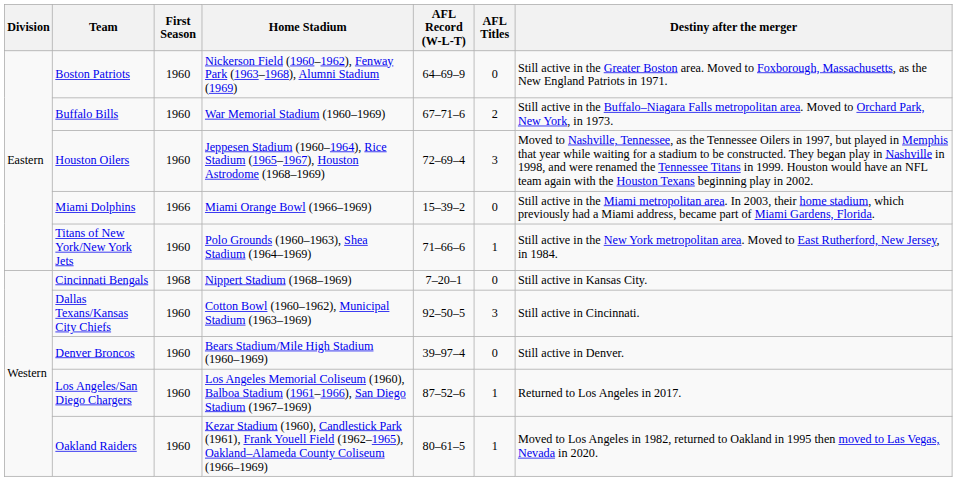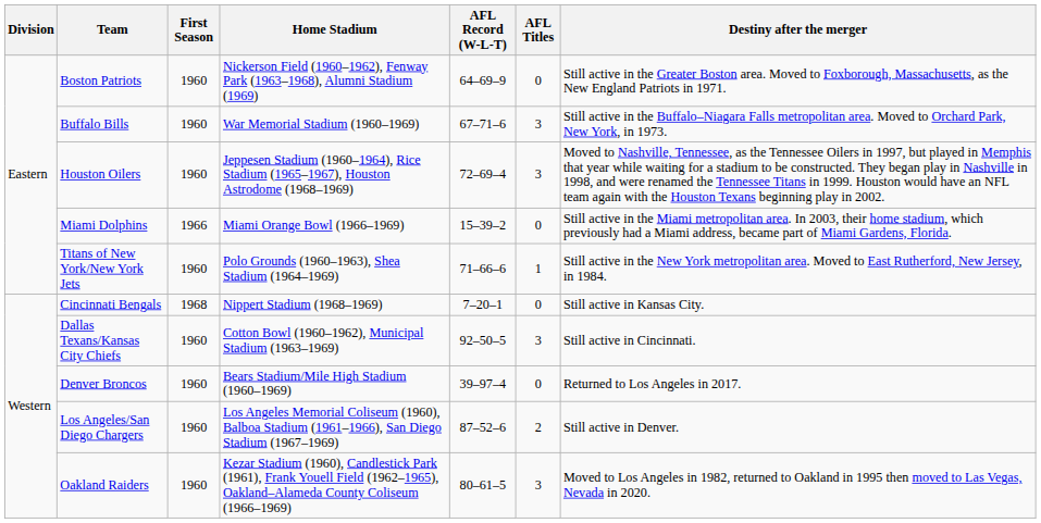 <table class="wikitable sortable" style="text-align:left">
 <tr>
 <th>Division</th>
 <th>Team</th>
 <th>First Season</th>
 <th>Home Stadium</th>
 <th>AFL Record (W-L-T)</th>
 <th>AFL Titles</th>
 <th class="unsortable">Destiny after the merger</th>
 </tr>
 <tr>
 <td rowspan=5>Eastern</td>
 <td><a href='#'>Boston Patriots</a></td>
 <td align="center">1960</td>
 <td><a href='#'>Nickerson Field</a> (<a href='#'>1960</a>–<a href='#'>1962</a>), <a href='#'>Fenway Park</a> (<a href='#'>1963</a>–<a href='#'>1968</a>), <a href='#'>Alumni Stadium</a> (<a href='#'>1969</a>)</td>
 <td align="center">64–69–9</td>
 <td align="center">0</td>
 <td>Still active in the <a href='#'>Greater Boston</a> area. Moved to <a href='#'>Foxborough, Massachusetts</a>, as the New England Patriots in 1971.</td>
 </tr>
 <tr>
 <td><a href='#'>Buffalo Bills</a></td>
 <td align="center">1960</td>
 <td><a href='#'>War Memorial Stadium</a> (1960–1969)</td>
 <td align="center">67–71–6</td>
-<td align="center">2</td>
+<td align="center">3</td>
 <td>Still active in the <a href='#'>Buffalo–Niagara Falls metropolitan area</a>. Moved to <a href='#'>Orchard Park, New York</a>, in 1973.</td>
 </tr>
 <tr>
 <td><a href='#'>Houston Oilers</a></td>
 <td align="center">1960</td>
 <td><a href='#'>Jeppesen Stadium</a> (1960–<a href='#'>1964</a>), <a href='#'>Rice Stadium</a> (<a href='#'>1965</a>–<a href='#'>1967</a>), <a href='#'>Houston Astrodome</a> (1968–1969)</td>
 <td align="center">72–69–4</td>
 <td align="center">3</td>
 <td>Moved to <a href='#'>Nashville, Tennessee</a>, as the Tennessee Oilers in 1997, but played in <a href='#'>Memphis</a> that year while waiting for a stadium to be constructed. They began play in <a href='#'>Nashville</a> in 1998, and were renamed the <a href='#'>Tennessee Titans</a> in 1999. Houston would have an NFL team again with the <a href='#'>Houston Texans</a> beginning play in 2002.</td>
 </tr>
 <tr>
 <td><a href='#'>Miami Dolphins</a></td>
 <td align="center">1966</td>
 <td><a href='#'>Miami Orange Bowl</a> (1966–1969)</td>
 <td align="center">15–39–2</td>
 <td align="center">0</td>
 <td>Still active in the <a href='#'>Miami metropolitan area</a>. In 2003, their <a href='#'>home stadium</a>, which previously had a Miami address, became part of <a href='#'>Miami Gardens, Florida</a>.</td>
 </tr>
 <tr>
 <td><a href='#'>Titans of New York/New York Jets</a></td>
 <td align="center">1960</td>
 <td><a href='#'>Polo Grounds</a> (1960–1963), <a href='#'>Shea Stadium</a> (1964–1969)</td>
 <td align="center">71–66–6</td>
 <td align="center">1</td>
 <td>Still active in the <a href='#'>New York metropolitan area</a>. Moved to <a href='#'>East Rutherford, New Jersey</a>, in 1984.</td>
 </tr>
 <tr>
 <td rowspan=5>Western</td>
 <td><a href='#'>Cincinnati Bengals</a></td>
 <td align="center">1968</td>
 <td><a href='#'>Nippert Stadium</a> (1968–1969)</td>
 <td align="center">7–20–1</td>
 <td align="center">0</td>
 <td>Still active in Kansas City.</td>
 </tr>
 <tr>
 <td><a href='#'>Dallas Texans/Kansas City Chiefs</a></td>
 <td align="center">1960</td>
 <td><a href='#'>Cotton Bowl</a> (1960–1962), <a href='#'>Municipal Stadium</a> (1963–1969)</td>
 <td align="center">92–50–5</td>
 <td align="center">3</td>
 <td>Still active in Cincinnati.</td>
 </tr>
 <tr>
 <td><a href='#'>Denver Broncos</a></td>
 <td align="center">1960</td>
 <td><a href='#'>Bears Stadium/Mile High Stadium</a> (1960–1969)</td>
 <td align="center">39–97–4</td>
 <td align="center">0</td>
-<td>Still active in Denver.</td>
+<td>Returned to Los Angeles in 2017.</td>
 </tr>
 <tr>
 <td><a href='#'>Los Angeles/San Diego Chargers</a></td>
 <td align="center">1960</td>
 <td><a href='#'>Los Angeles Memorial Coliseum</a> (1960), <a href='#'>Balboa Stadium</a> (<a href='#'>1961</a>–<a href='#'>1966</a>), <a href='#'>San Diego Stadium</a> (1967–1969)</td>
 <td align="center">87–52–6</td>
-<td align="center">1</td>
-<td>Returned to Los Angeles in 2017.</td>
+<td align="center">2</td>
+<td>Still active in Denver.</td>
 </tr>
 <tr>
 <td><a href='#'>Oakland Raiders</a></td>
 <td align="center">1960</td>
 <td><a href='#'>Kezar Stadium</a> (1960), <a href='#'>Candlestick Park</a> (1961), <a href='#'>Frank Youell Field</a> (1962–<a href='#'>1965</a>), <a href='#'>Oakland–Alameda County Coliseum</a> (1966–1969)</td>
 <td align="center">80–61–5</td>
-<td align="center">1</td>
+<td align="center">3</td>
 <td>Moved to Los Angeles in 1982, returned to Oakland in 1995 then <a href='#'>moved to Las Vegas, Nevada</a> in 2020.</td>
 </tr>
 </table>
